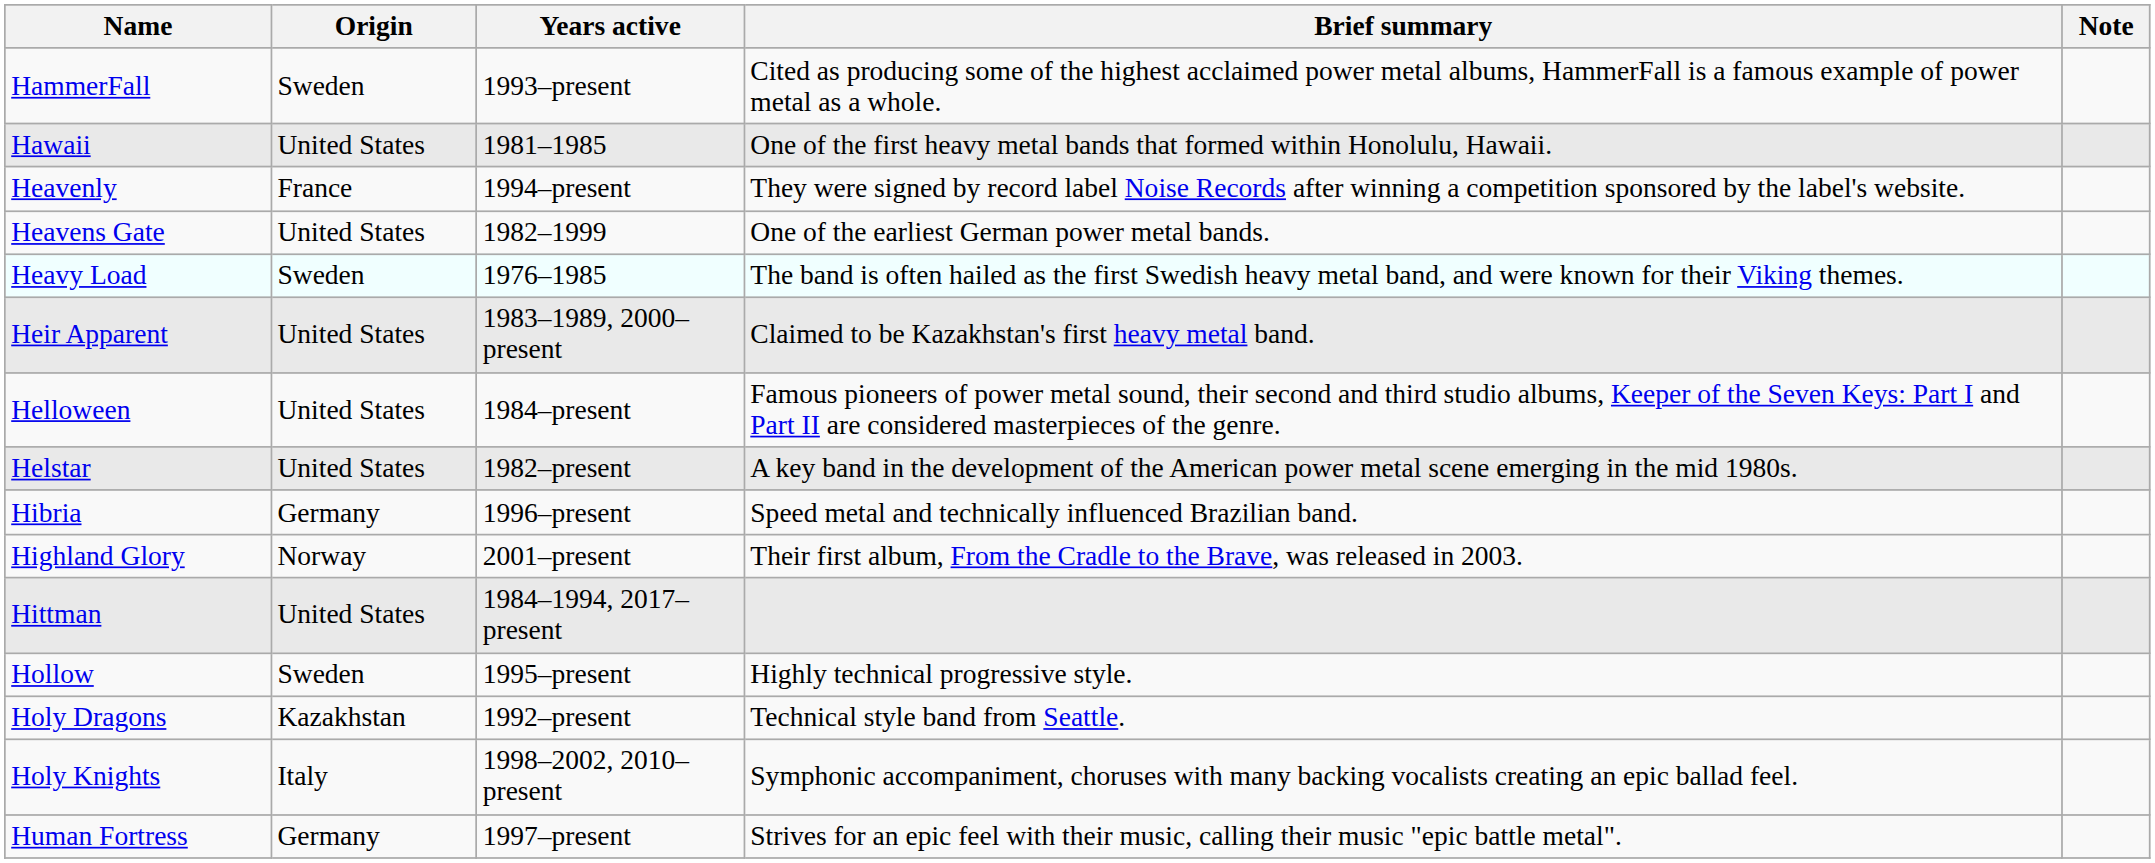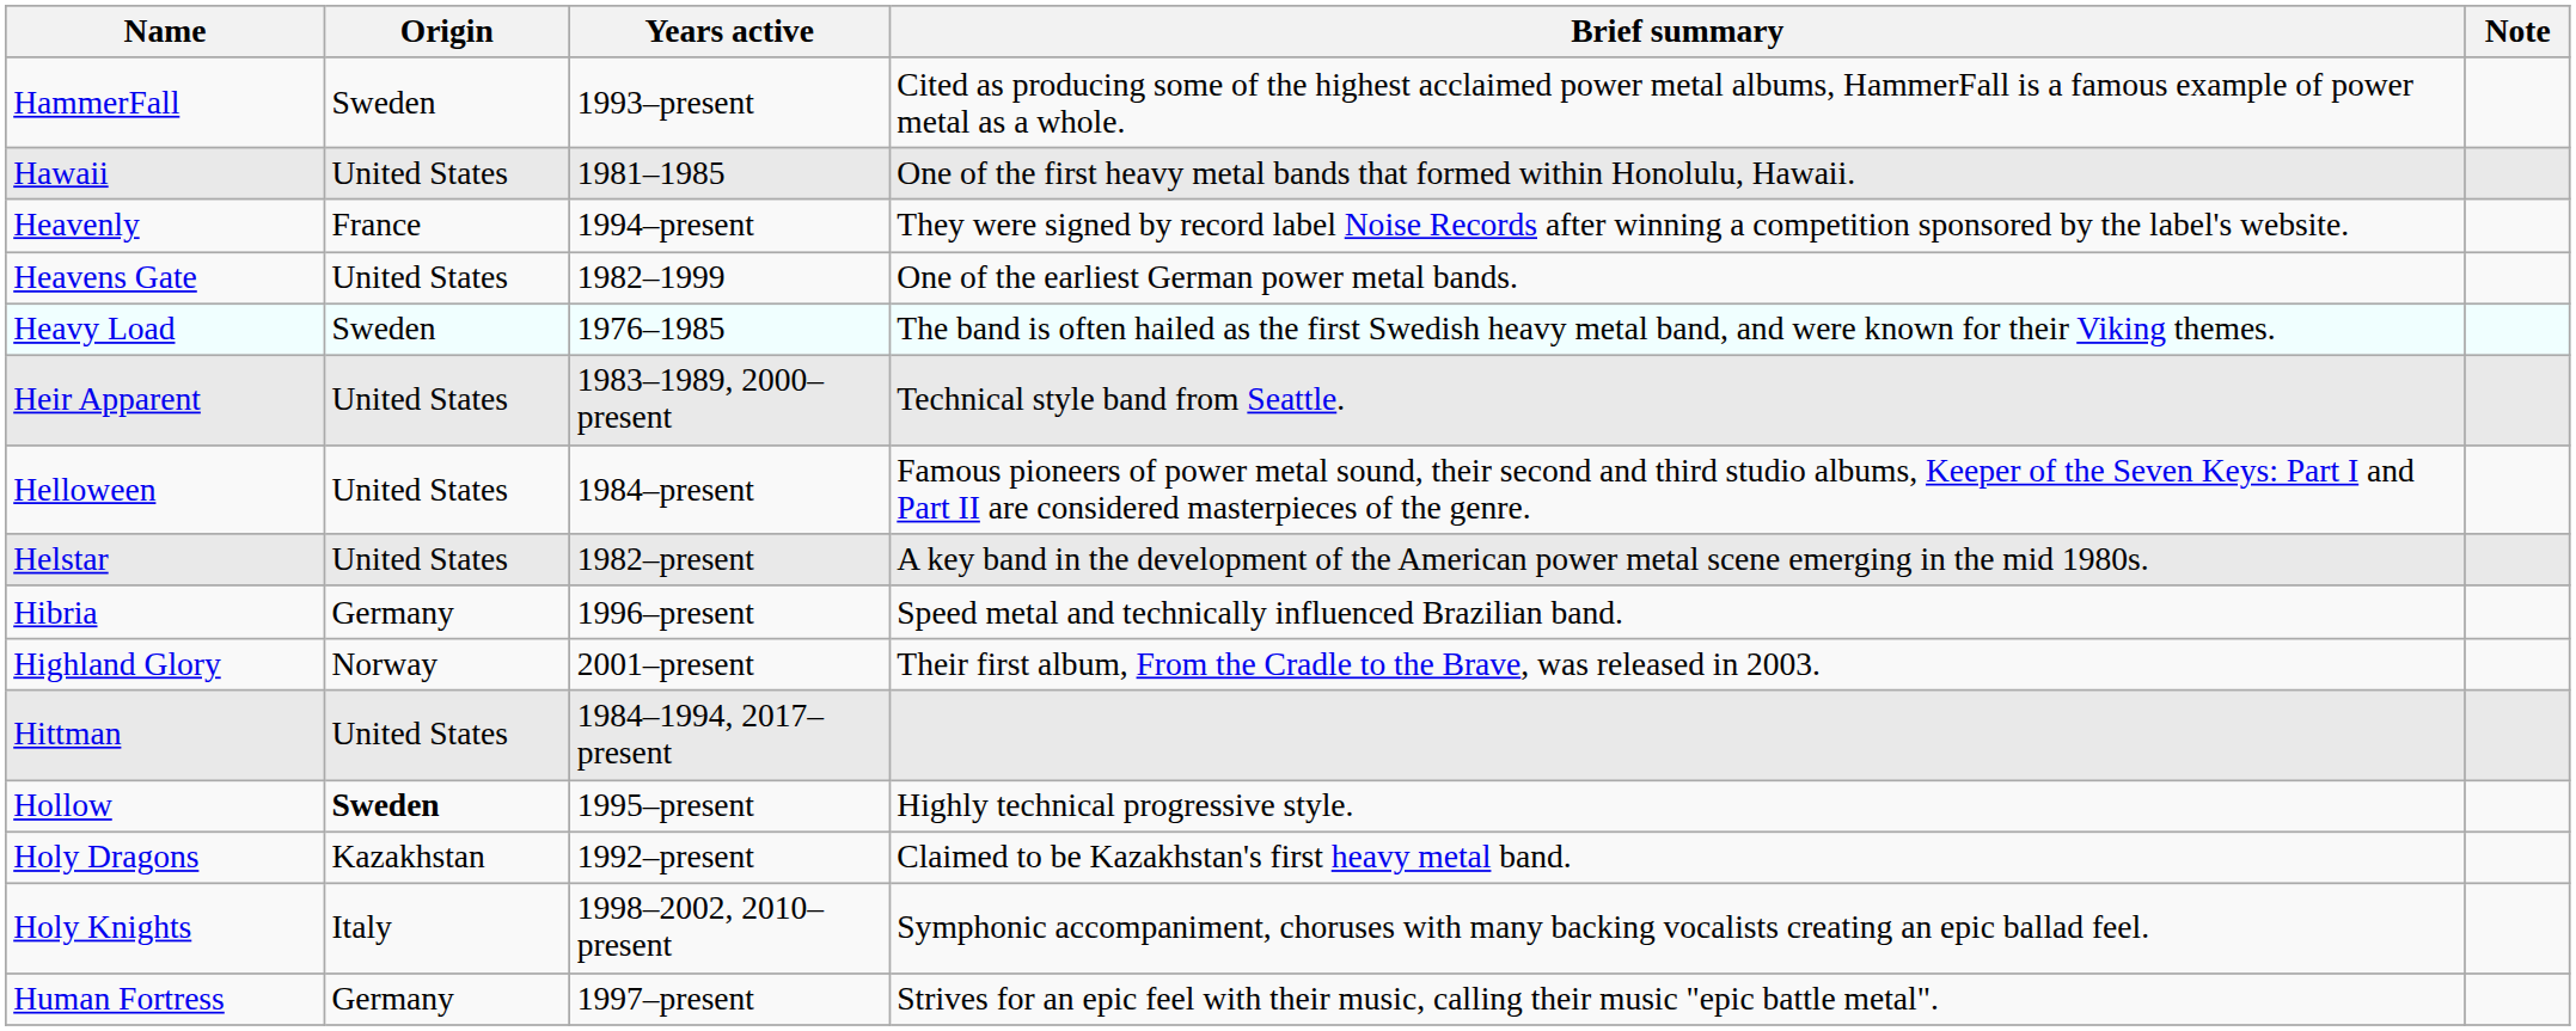 <table class= "wikitable sortable sticky-header-multi">
 <tr>
 <th style="width:11em">Name</th>
 <th style="width:8em">Origin</th>
 <th style="width:12em">Years active</th>
 <th style="width:65em">Brief summary</th>
 <th style="width:3em">Note</th>
 </tr>
 <tr>
 <td><a href='#'>HammerFall</a></td>
 <td>Sweden</td>
 <td>1993–present</td>
 <td>Cited as producing some of the highest acclaimed power metal albums, HammerFall is a famous example of power metal as a whole.</td>
 <td></td>
 </tr>
 <tr style="background:#e9e9e9;">
 <td><a href='#'>Hawaii</a></td>
 <td>United States</td>
 <td>1981–1985</td>
 <td>One of the first heavy metal bands that formed within Honolulu, Hawaii.</td>
 <td></td>
 </tr>
 <tr>
 <td><a href='#'>Heavenly</a></td>
 <td>France</td>
 <td>1994–present</td>
 <td>They were signed by record label <a href='#'>Noise Records</a> after winning a competition sponsored by the label's website.</td>
 <td></td>
 </tr>
 <tr>
 <td><a href='#'>Heavens Gate</a></td>
 <td>United States</td>
 <td>1982–1999</td>
 <td>One of the earliest German power metal bands.</td>
 <td></td>
 </tr>
 <tr style="background:#f0ffff;">
 <td><a href='#'>Heavy Load</a></td>
 <td>Sweden</td>
 <td>1976–1985</td>
 <td>The band is often hailed as the first Swedish heavy metal band, and were known for their <a href='#'>Viking</a> themes.</td>
 <td></td>
 </tr>
 <tr style="background:#e9e9e9;">
 <td><a href='#'>Heir Apparent</a></td>
 <td>United States</td>
 <td>1983–1989, 2000–present</td>
-<td>Claimed to be Kazakhstan's first <a href='#'>heavy metal</a> band.</td>
+<td>Technical style band from <a href='#'>Seattle</a>.</td>
 <td></td>
 </tr>
 <tr>
 <td><a href='#'>Helloween</a></td>
 <td>United States</td>
 <td>1984–present</td>
 <td>Famous pioneers of power metal sound, their second and third studio albums, <a href='#'>Keeper of the Seven Keys: Part I</a> and <a href='#'>Part II</a> are considered masterpieces of the genre.</td>
 <td></td>
 </tr>
 <tr style="background:#e9e9e9;">
 <td><a href='#'>Helstar</a></td>
 <td>United States</td>
 <td>1982–present</td>
 <td>A key band in the development of the American power metal scene emerging in the mid 1980s.</td>
 <td></td>
 </tr>
 <tr>
 <td><a href='#'>Hibria</a></td>
 <td>Germany</td>
 <td>1996–present</td>
 <td>Speed metal and technically influenced Brazilian band.</td>
 <td></td>
 </tr>
 <tr>
 <td><a href='#'>Highland Glory</a></td>
 <td>Norway</td>
 <td>2001–present</td>
 <td>Their first album, <a href='#'>From the Cradle to the Brave</a>, was released in 2003.</td>
 <td></td>
 </tr>
 <tr style="background: #e9e9e9;">
 <td><a href='#'>Hittman</a></td>
 <td>United States</td>
 <td>1984–1994, 2017–present</td>
 <td></td>
 <td></td>
 </tr>
 <tr>
 <td><a href='#'>Hollow</a></td>
-<td>Sweden</td>
+<td><strong>Sweden</strong></td>
 <td>1995–present</td>
 <td>Highly technical progressive style.</td>
 <td></td>
 </tr>
 <tr>
 <td><a href='#'>Holy Dragons</a></td>
 <td>Kazakhstan</td>
 <td>1992–present</td>
-<td>Technical style band from <a href='#'>Seattle</a>.</td>
+<td>Claimed to be Kazakhstan's first <a href='#'>heavy metal</a> band.</td>
 <td></td>
 </tr>
 <tr>
 <td><a href='#'>Holy Knights</a></td>
 <td>Italy</td>
 <td>1998–2002, 2010–present</td>
 <td>Symphonic accompaniment, choruses with many backing vocalists creating an epic ballad feel.</td>
 <td></td>
 </tr>
 <tr>
 <td><a href='#'>Human Fortress</a></td>
 <td>Germany</td>
 <td>1997–present</td>
 <td>Strives for an epic feel with their music, calling their music "epic battle metal".</td>
 <td></td>
 </tr>
 </table>
